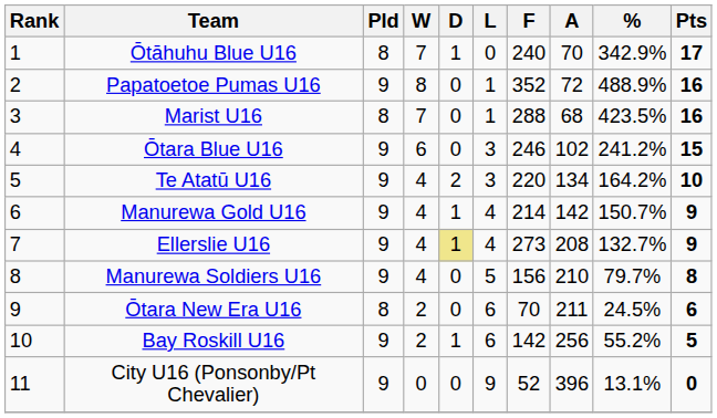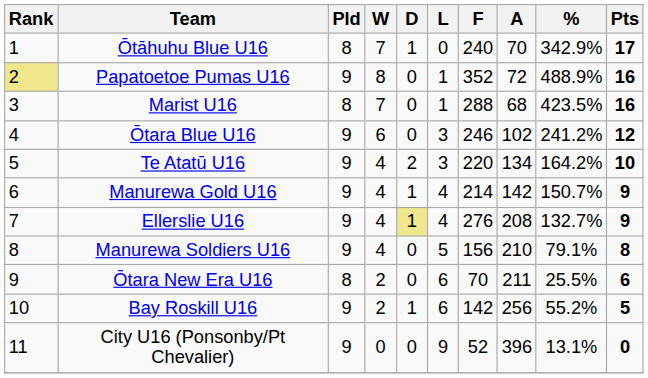 <table class="wikitable" style="text-align:center;">
 <tr>
 <th width=20>Rank</th>
 <th width=230>Team</th>
 <th width=20 abbr="Played">Pld</th>
 <th width=20 abbr="Won">W</th>
 <th width=20 abbr="Drawn">D</th>
 <th width=20 abbr="Lost">L</th>
 <th width=20 abbr="For">F</th>
 <th width=20 abbr="Against">A</th>
 <th width=20 abbr="Percentage">%</th>
 <th width=20 abbr="Points">Pts</th>
 </tr>
 <tr>
 <td style="text-align:left;">1</td>
 <td><a href='#'>Ōtāhuhu Blue U16</a></td>
 <td>8</td>
 <td>7</td>
 <td>1</td>
 <td>0</td>
 <td>240</td>
 <td>70</td>
 <td>342.9%</td>
 <td><strong>17</strong></td>
 </tr>
 <tr>
-<td style="text-align:left;">2</td>
+<td style="background: khaki; text-align:left;">2</td>
 <td><a href='#'>Papatoetoe Pumas U16</a></td>
 <td>9</td>
 <td>8</td>
 <td>0</td>
 <td>1</td>
 <td>352</td>
 <td>72</td>
 <td>488.9%</td>
 <td><strong>16</strong></td>
 </tr>
 <tr>
 <td style="text-align:left;">3</td>
 <td><a href='#'>Marist U16</a></td>
 <td>8</td>
 <td>7</td>
 <td>0</td>
 <td>1</td>
 <td>288</td>
 <td>68</td>
 <td>423.5%</td>
 <td><strong>16</strong></td>
 </tr>
 <tr>
 <td style="text-align:left;">4</td>
 <td><a href='#'>Ōtara Blue U16</a></td>
 <td>9</td>
 <td>6</td>
 <td>0</td>
 <td>3</td>
 <td>246</td>
 <td>102</td>
 <td>241.2%</td>
-<td><strong>15</strong></td>
+<td><strong>12</strong></td>
 </tr>
 <tr>
 <td style="text-align:left;">5</td>
 <td><a href='#'>Te Atatū U16</a></td>
 <td>9</td>
 <td>4</td>
 <td>2</td>
 <td>3</td>
 <td>220</td>
 <td>134</td>
 <td>164.2%</td>
 <td><strong>10</strong></td>
 </tr>
 <tr>
 <td style="text-align:left;">6</td>
 <td><a href='#'>Manurewa Gold U16</a></td>
 <td>9</td>
 <td>4</td>
 <td>1</td>
 <td>4</td>
 <td>214</td>
 <td>142</td>
 <td>150.7%</td>
 <td><strong>9</strong></td>
 </tr>
 <tr>
 <td style="text-align:left;">7</td>
 <td><a href='#'>Ellerslie U16</a></td>
 <td>9</td>
 <td>4</td>
 <td style="background: khaki;">1</td>
 <td>4</td>
-<td>273</td>
+<td>276</td>
 <td>208</td>
 <td>132.7%</td>
 <td><strong>9</strong></td>
 </tr>
 <tr>
 <td style="text-align:left;">8</td>
 <td><a href='#'>Manurewa Soldiers U16</a></td>
 <td>9</td>
 <td>4</td>
 <td>0</td>
 <td>5</td>
 <td>156</td>
 <td>210</td>
-<td>79.7%</td>
+<td>79.1%</td>
 <td><strong>8</strong></td>
 </tr>
 <tr>
 <td style="text-align:left;">9</td>
 <td><a href='#'>Ōtara New Era U16</a></td>
 <td>8</td>
 <td>2</td>
 <td>0</td>
 <td>6</td>
 <td>70</td>
 <td>211</td>
-<td>24.5%</td>
+<td>25.5%</td>
 <td><strong>6</strong></td>
 </tr>
 <tr>
 <td style="text-align:left;">10</td>
 <td><a href='#'>Bay Roskill U16</a></td>
 <td>9</td>
 <td>2</td>
 <td>1</td>
 <td>6</td>
 <td>142</td>
 <td>256</td>
 <td>55.2%</td>
 <td><strong>5</strong></td>
 </tr>
 <tr>
 <td style="text-align:left;">11</td>
 <td>City U16 (Ponsonby/Pt Chevalier)</td>
 <td>9</td>
 <td>0</td>
 <td>0</td>
 <td>9</td>
 <td>52</td>
 <td>396</td>
 <td>13.1%</td>
 <td><strong>0</strong></td>
 </tr>
 <tr>
 </tr>
 </table>
